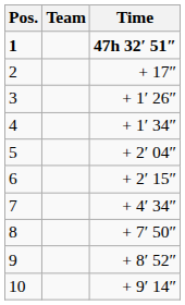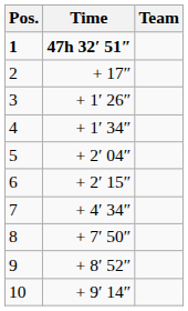 <table class="wikitable">
 <tr>
 <th>Pos.</th>
+<th>Time</th>
 <th>Team</th>
-<th>Time</th>
 </tr>
 <tr>
 <td><strong>1</strong></td>
+<td align=right><strong>47h 32′ 51″</strong></td>
 <td><strong></strong></td>
-<td align=right><strong>47h 32′ 51″</strong></td>
 </tr>
 <tr>
 <td>2</td>
+<td align=right>+ 17″</td>
 <td></td>
-<td align=right>+ 17″</td>
 </tr>
 <tr>
 <td>3</td>
+<td align=right>+ 1′ 26″</td>
 <td></td>
-<td align=right>+ 1′ 26″</td>
 </tr>
 <tr>
 <td>4</td>
+<td align=right>+ 1′ 34″</td>
 <td></td>
-<td align=right>+ 1′ 34″</td>
 </tr>
 <tr>
 <td>5</td>
+<td align=right>+ 2′ 04″</td>
 <td></td>
-<td align=right>+ 2′ 04″</td>
 </tr>
 <tr>
 <td>6</td>
+<td align=right>+ 2′ 15″</td>
 <td></td>
-<td align=right>+ 2′ 15″</td>
 </tr>
 <tr>
 <td>7</td>
+<td align=right>+ 4′ 34″</td>
 <td></td>
-<td align=right>+ 4′ 34″</td>
 </tr>
 <tr>
 <td>8</td>
+<td align=right>+ 7′ 50″</td>
 <td></td>
-<td align=right>+ 7′ 50″</td>
 </tr>
 <tr>
 <td>9</td>
+<td align=right>+ 8′ 52″</td>
 <td></td>
-<td align=right>+ 8′ 52″</td>
 </tr>
 <tr>
 <td>10</td>
+<td align=right>+ 9′ 14″</td>
 <td></td>
-<td align=right>+ 9′ 14″</td>
 </tr>
 </table>
